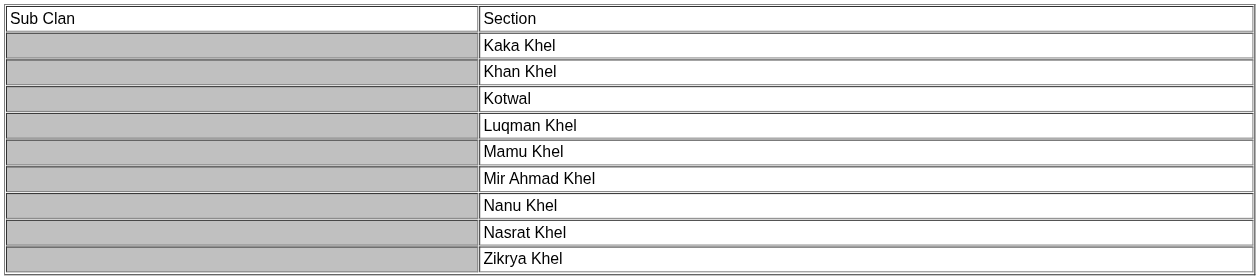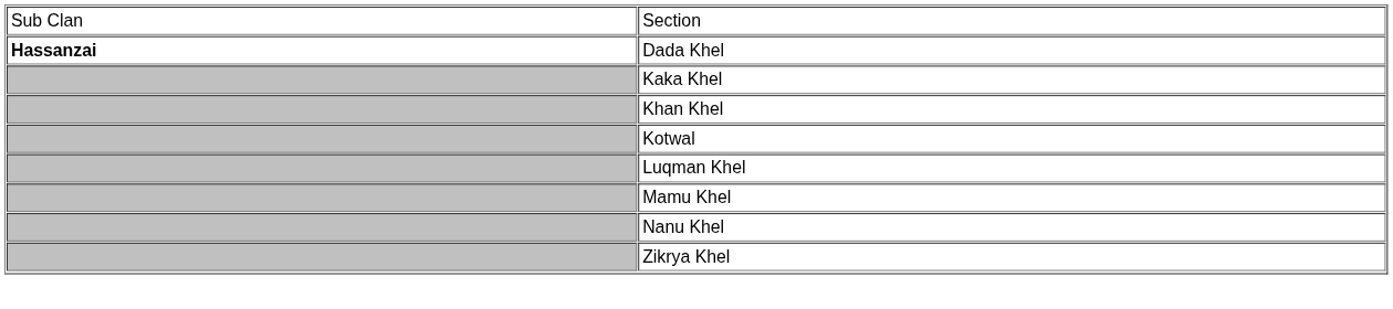 <table border="1" cellspacing="1" cellpadding="3" width="100%">
 <tr>
 <td>Sub Clan</td>
 <td>Section</td>
+</tr>
+<tr>
+<td><strong>Hassanzai</strong></td>
+<td>Dada Khel</td>
 </tr>
 <tr>
 <td bgcolor = "#C0C0C0"> </td>
 <td>Kaka Khel</td>
 </tr>
 <tr>
 <td bgcolor = "#C0C0C0"> </td>
 <td>Khan Khel</td>
 </tr>
 <tr>
 <td bgcolor = "#C0C0C0"> </td>
 <td>Kotwal</td>
 </tr>
 <tr>
 <td bgcolor = "#C0C0C0"> </td>
 <td>Luqman Khel</td>
 </tr>
 <tr>
 <td bgcolor = "#C0C0C0"> </td>
 <td>Mamu Khel</td>
 </tr>
 <tr>
 <td bgcolor = "#C0C0C0"> </td>
-<td>Mir Ahmad Khel</td>
-</tr>
-<tr>
-<td bgcolor = "#C0C0C0"> </td>
 <td>Nanu Khel</td>
-</tr>
-<tr>
-<td bgcolor = "#C0C0C0"> </td>
-<td>Nasrat Khel</td>
 </tr>
 <tr>
 <td bgcolor = "#C0C0C0"> </td>
 <td>Zikrya Khel</td>
 </tr>
 <tr>
 </tr>
 </table>
